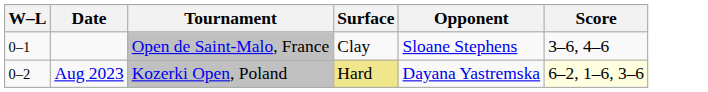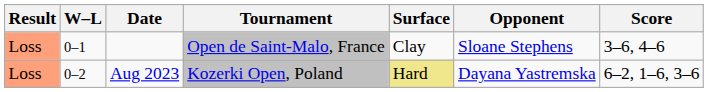 <table class="sortable wikitable">
 <tr>
+<th>Result</th>
 <th class="unsortable">W–L</th>
 <th>Date</th>
 <th>Tournament</th>
 <th>Surface</th>
 <th>Opponent</th>
 <th class="unsortable">Score</th>
 </tr>
 <tr>
+<td style=background:#ffa07a>Loss</td>
 <td><small>0–1</small></td>
 <td><a href='#'></a></td>
 <td bgcolor=silver><a href='#'>Open de Saint-Malo</a>, France</td>
 <td>Clay</td>
 <td> <a href='#'>Sloane Stephens</a></td>
 <td>3–6, 4–6</td>
 </tr>
 <tr>
+<td style="background:#ffa07a;">Loss</td>
 <td><small>0–2</small></td>
 <td><a href='#'>Aug 2023</a></td>
 <td style="background:silver;"><a href='#'>Kozerki Open</a>, Poland</td>
 <td style="background: khaki;">Hard</td>
 <td> <a href='#'>Dayana Yastremska</a></td>
-<td style="background: lightyellow;">6–2, 1–6, 3–6</td>
+<td>6–2, 1–6, 3–6</td>
 </tr>
 </table>
